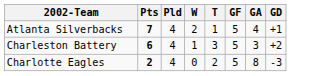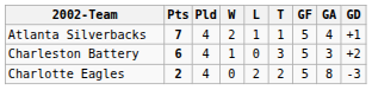 <table class="wikitable" style="text-align: center;">
 <tr>
 <th width="165">2002-Team</th>
 <th width="20">Pts</th>
 <th width="20">Pld</th>
 <th width="20">W</th>
+<th width="20">L</th>
 <th width="20">T</th>
 <th width="20">GF</th>
 <th width="20">GA</th>
 <th width="20">GD</th>
 </tr>
 <tr>
 <td style="text-align:left;">Atlanta Silverbacks</td>
 <td><strong>7</strong></td>
 <td>4</td>
 <td>2</td>
 <td>1</td>
+<td>1</td>
 <td>5</td>
 <td>4</td>
 <td>+1</td>
 </tr>
 <tr>
 <td style="text-align:left;">Charleston Battery</td>
 <td><strong>6</strong></td>
 <td>4</td>
 <td>1</td>
+<td>0</td>
 <td>3</td>
 <td>5</td>
 <td>3</td>
 <td>+2</td>
 </tr>
 <tr>
 <td style="text-align:left;">Charlotte Eagles</td>
 <td><strong>2</strong></td>
 <td>4</td>
 <td>0</td>
 <td>2</td>
+<td>2</td>
 <td>5</td>
 <td>8</td>
 <td>-3</td>
 </tr>
 </table>
